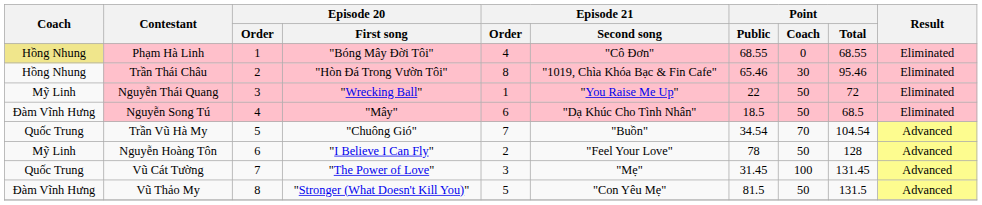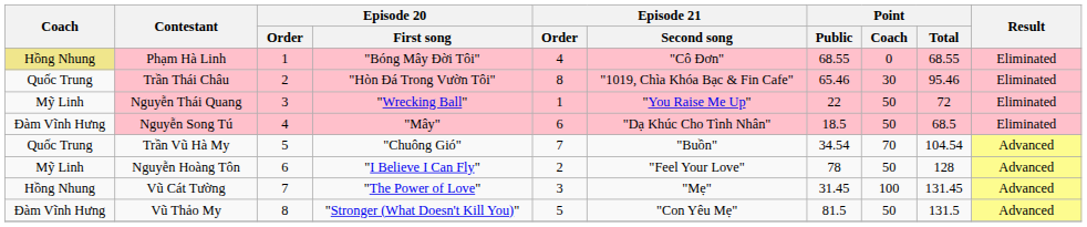 <table class="wikitable" style="text-align:center; width:100%;">
 <tr>
 <th rowspan=2 style="width:10%;">Coach</th>
 <th rowspan=2 style="width:13%;">Contestant</th>
 <th colspan=2 style="width:25%;">Episode 20 <small></small></th>
 <th colspan=2 style="width:25%;">Episode 21 <small></small></th>
 <th colspan=3 style="width:15%;">Point</th>
 <th rowspan=2 style="width:10%;">Result</th>
 </tr>
 <tr>
 <th style="width:05%;">Order</th>
 <th style="width:20%;">First song</th>
 <th style="width:05%;">Order</th>
 <th style="width:20%;">Second song</th>
 <th style="width:5%;">Public</th>
 <th style="width:5%;">Coach</th>
 <th style="width:5%;">Total</th>
 </tr>
 <tr>
 <td style="background: khaki;">Hồng Nhung</td>
 <td style="background:pink;">Phạm Hà Linh</td>
 <td style="background:pink;">1</td>
 <td style="background:pink;">"Bóng Mây Đời Tôi"</td>
 <td style="background:pink;">4</td>
 <td style="background:pink;">"Cô Đơn"</td>
 <td style="background:pink;">68.55</td>
 <td style="background:pink;">0</td>
 <td style="background:pink;">68.55</td>
 <td style="background:pink;">Eliminated</td>
 </tr>
 <tr>
-<td>Hồng Nhung</td>
+<td>Quốc Trung</td>
 <td style="background:pink;">Trần Thái Châu</td>
 <td style="background:pink;">2</td>
 <td style="background:pink;">"Hòn Đá Trong Vườn Tôi"</td>
 <td style="background:pink;">8</td>
 <td style="background:pink;">"1019, Chìa Khóa Bạc & Fin Cafe"</td>
 <td style="background:pink;">65.46</td>
 <td style="background:pink;">30</td>
 <td style="background:pink;">95.46</td>
 <td style="background:pink;">Eliminated</td>
 </tr>
 <tr>
 <td>Mỹ Linh</td>
 <td style="background:pink;">Nguyễn Thái Quang</td>
 <td style="background:pink;">3</td>
 <td style="background:pink;">"<a href='#'>Wrecking Ball</a>"</td>
 <td style="background:pink;">1</td>
 <td style="background:pink;">"<a href='#'>You Raise Me Up</a>"</td>
 <td style="background:pink;">22</td>
 <td style="background:pink;">50</td>
 <td style="background:pink;">72</td>
 <td style="background:pink;">Eliminated</td>
 </tr>
 <tr>
 <td>Đàm Vĩnh Hưng</td>
 <td style="background:pink;">Nguyễn Song Tú</td>
 <td style="background:pink;">4</td>
 <td style="background:pink;">"Mây"</td>
 <td style="background:pink;">6</td>
 <td style="background:pink;">"Dạ Khúc Cho Tình Nhân"</td>
 <td style="background:pink;">18.5</td>
 <td style="background:pink;">50</td>
 <td style="background:pink;">68.5</td>
 <td style="background:pink;">Eliminated</td>
 </tr>
 <tr>
 <td>Quốc Trung</td>
 <td>Trần Vũ Hà My</td>
 <td>5</td>
 <td>"Chuông Gió"</td>
 <td>7</td>
 <td>"Buồn"</td>
 <td>34.54</td>
 <td>70</td>
 <td>104.54</td>
 <td style="background:#fdfc8f;">Advanced</td>
 </tr>
 <tr>
 <td>Mỹ Linh</td>
 <td>Nguyễn Hoàng Tôn</td>
 <td>6</td>
 <td>"<a href='#'>I Believe I Can Fly</a>"</td>
 <td>2</td>
 <td>"Feel Your Love"</td>
 <td>78</td>
 <td>50</td>
 <td>128</td>
 <td style="background:#fdfc8f;">Advanced</td>
 </tr>
 <tr>
-<td>Quốc Trung</td>
+<td>Hồng Nhung</td>
 <td>Vũ Cát Tường</td>
 <td>7</td>
 <td>"<a href='#'>The Power of Love</a>"</td>
 <td>3</td>
 <td>"Mẹ"</td>
 <td>31.45</td>
 <td>100</td>
 <td>131.45</td>
 <td style="background:#fdfc8f;">Advanced</td>
 </tr>
 <tr>
 <td>Đàm Vĩnh Hưng</td>
 <td>Vũ Thảo My</td>
 <td>8</td>
 <td>"<a href='#'>Stronger (What Doesn't Kill You)</a>"</td>
 <td>5</td>
 <td>"Con Yêu Mẹ"</td>
 <td>81.5</td>
 <td>50</td>
 <td>131.5</td>
 <td style="background:#fdfc8f;">Advanced</td>
 </tr>
 <tr>
 </tr>
 </table>
